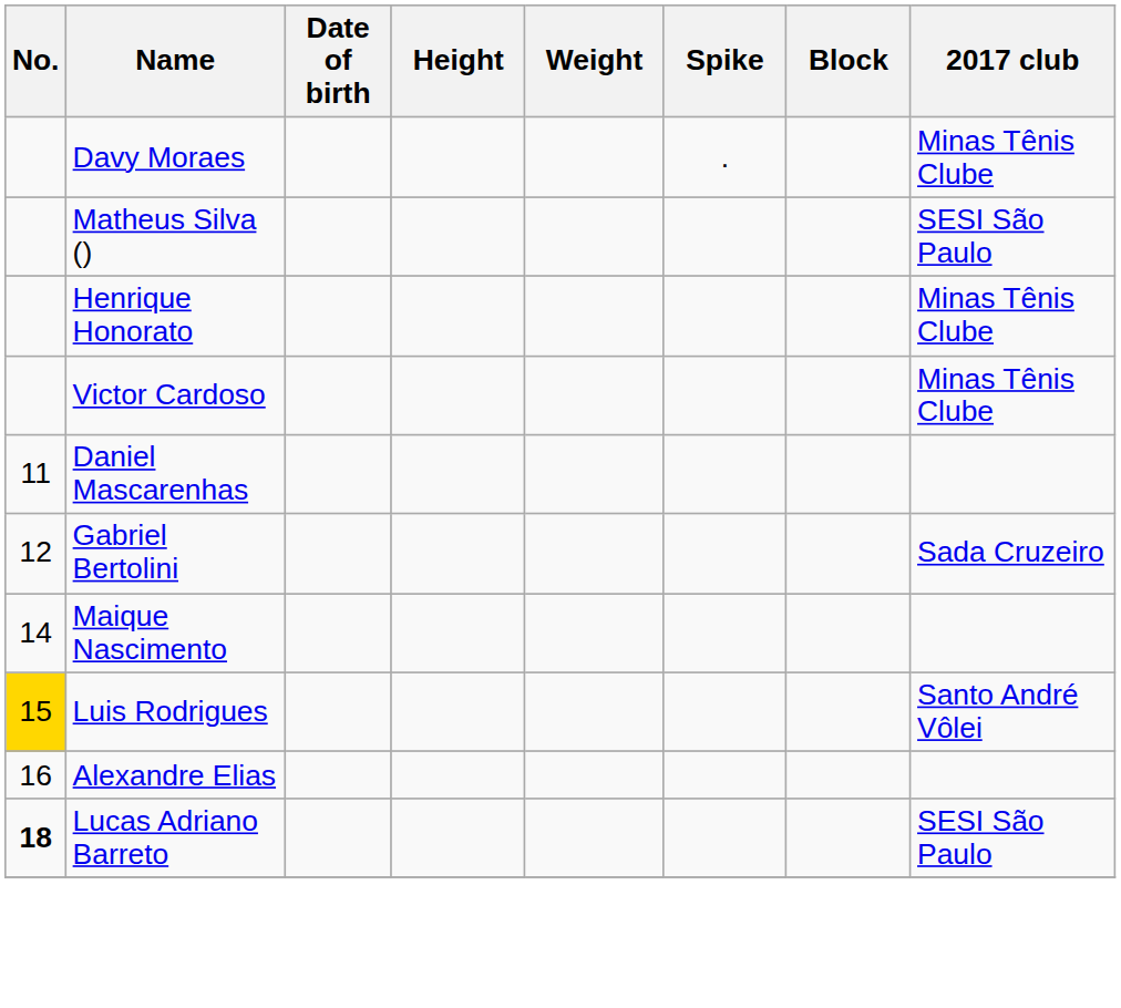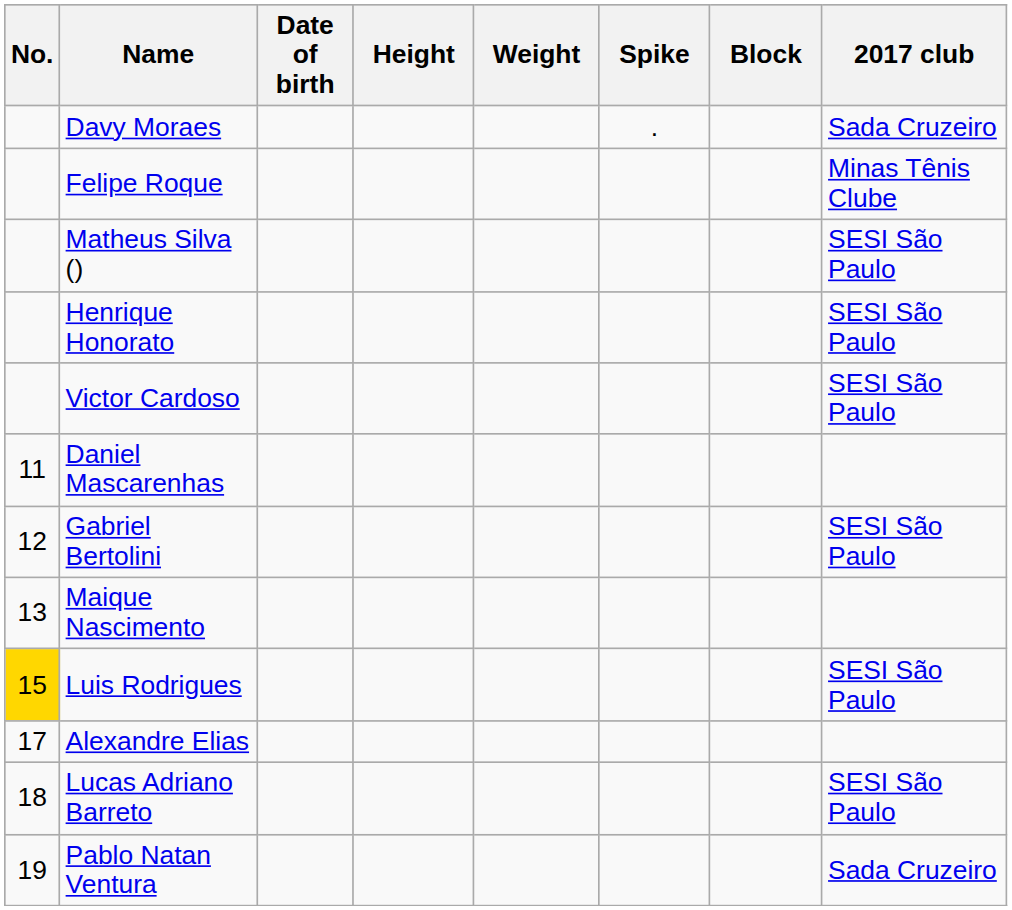 <table class="wikitable sortable" style="font-size:100%; text-align:center;">
 <tr>
 <th>No.</th>
 <th style="width:12em">Name</th>
 <th style="width:8em">Date of birth</th>
 <th style="width:9em">Height</th>
 <th style="width:9em">Weight</th>
 <th style="width:9em">Spike</th>
 <th style="width:9em">Block</th>
 <th style="width:20em">2017 club</th>
 </tr>
 <tr>
 <td></td>
 <td align=left><a href='#'>Davy Moraes</a></td>
 <td align=right></td>
 <td></td>
 <td></td>
 <td>.</td>
+<td></td>
+<td align=left> <a href='#'>Sada Cruzeiro</a></td>
+</tr>
+<tr>
+<td></td>
+<td align=left><a href='#'>Felipe Roque</a></td>
+<td align=right></td>
+<td></td>
+<td></td>
+<td></td>
 <td></td>
 <td align=left> <a href='#'>Minas Tênis Clube</a></td>
 </tr>
 <tr>
 <td></td>
 <td align=left><a href='#'>Matheus Silva</a> ()</td>
 <td align=right></td>
 <td></td>
 <td></td>
 <td></td>
 <td></td>
 <td align=left> <a href='#'>SESI São Paulo</a></td>
 </tr>
 <tr>
 <td></td>
 <td align=left><a href='#'>Henrique Honorato</a></td>
 <td align=right></td>
 <td></td>
 <td></td>
 <td></td>
 <td></td>
-<td align=left> <a href='#'>Minas Tênis Clube</a></td>
+<td align=left> <a href='#'>SESI São Paulo</a></td>
 </tr>
 <tr>
 <td></td>
 <td align=left><a href='#'>Victor Cardoso</a></td>
 <td align=right></td>
 <td></td>
 <td></td>
 <td></td>
 <td></td>
-<td align=left> <a href='#'>Minas Tênis Clube</a></td>
+<td align=left> <a href='#'>SESI São Paulo</a></td>
 </tr>
 <tr>
 <td>11</td>
 <td align=left><a href='#'>Daniel Mascarenhas</a></td>
 <td align=right></td>
 <td></td>
 <td></td>
 <td></td>
 <td></td>
 <td align=left></td>
 </tr>
 <tr>
 <td>12</td>
 <td align=left><a href='#'>Gabriel Bertolini</a></td>
 <td align=right></td>
 <td></td>
 <td></td>
 <td></td>
 <td></td>
-<td align=left> <a href='#'>Sada Cruzeiro</a></td>
+<td align=left> <a href='#'>SESI São Paulo</a></td>
 </tr>
 <tr>
-<td>14</td>
+<td>13</td>
 <td align=left><a href='#'>Maique Nascimento</a></td>
 <td align=right></td>
 <td></td>
 <td></td>
 <td></td>
 <td></td>
 <td align=left></td>
 </tr>
 <tr>
 <td style="background: gold;">15</td>
 <td align=left><a href='#'>Luis Rodrigues</a></td>
 <td align=right></td>
 <td></td>
 <td></td>
 <td></td>
 <td></td>
-<td align=left> <a href='#'>Santo André Vôlei</a></td>
+<td align=left> <a href='#'>SESI São Paulo</a></td>
 </tr>
 <tr>
-<td>16</td>
+<td>17</td>
 <td align=left><a href='#'>Alexandre Elias</a></td>
 <td align=right></td>
 <td></td>
 <td></td>
 <td></td>
 <td></td>
 <td align=left></td>
 </tr>
 <tr>
-<td><strong>18</strong></td>
+<td>18</td>
 <td align=left><a href='#'>Lucas Adriano Barreto</a></td>
 <td align=right></td>
 <td></td>
 <td></td>
 <td></td>
 <td></td>
 <td align=left> <a href='#'>SESI São Paulo</a></td>
 </tr>
 <tr>
+<td>19</td>
+<td align=left><a href='#'>Pablo Natan Ventura</a></td>
+<td align=right></td>
+<td></td>
+<td></td>
+<td></td>
+<td></td>
+<td align=left> <a href='#'>Sada Cruzeiro</a></td>
+</tr>
+<tr>
 </tr>
 </table>
